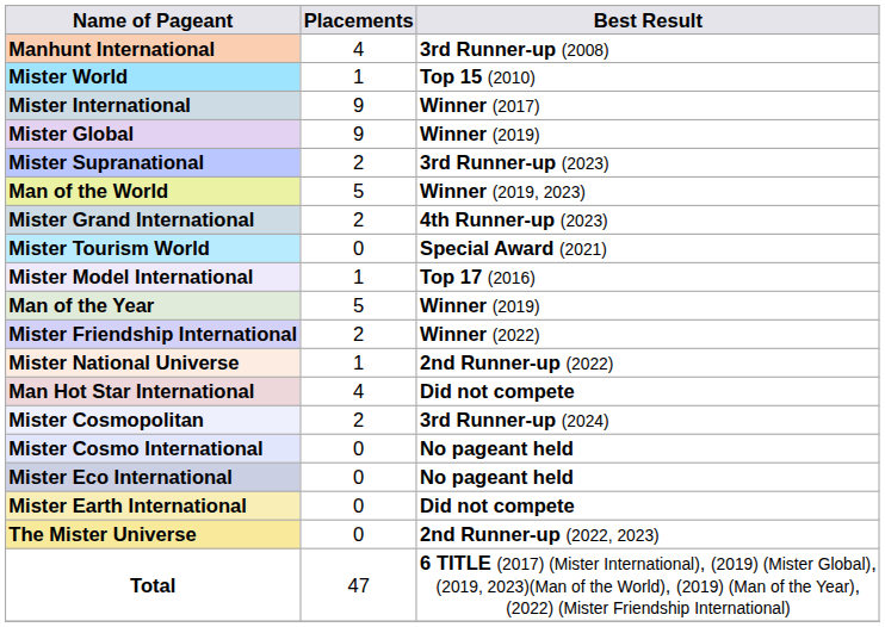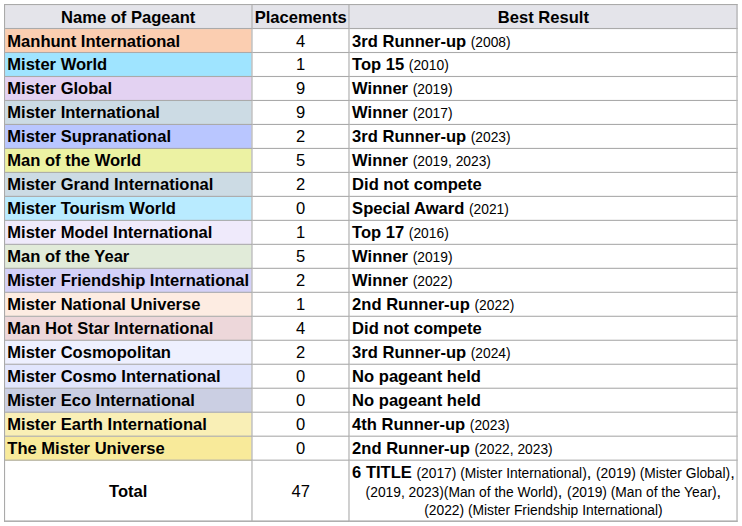 <table class="sortable" border="2" cellpadding="2" cellspacing="0" style="margin: 0 1em 0 0; background: white; border: 1px #aaa solid; border-collapse: collapse; font-size: 95%;">
 <tr>
 <th align="center"  bgcolor="#E4E4EA">Name of Pageant</th>
 <th align="center"  bgcolor="#E4E4EA">Placements</th>
 <th align="center"  bgcolor="#E4E4EA">Best Result</th>
 </tr>
 <tr>
 <td bgcolor="#fbceb1"><strong>Manhunt International</strong></td>
 <td align="center">4</td>
 <td><strong>3rd Runner-up</strong> <small>(2008)</small></td>
 </tr>
 <tr>
 <td bgcolor="#9fe4ff"><strong>Mister World</strong></td>
 <td align="center">1</td>
 <td><strong>Top 15</strong> <small>(2010)</small></td>
 </tr>
 <tr>
+<td bgcolor="#e3d2f2"><strong>Mister Global</strong></td>
+<td align="center">9</td>
+<td><strong>Winner</strong>   <small>(2019)</small></td>
+</tr>
+<tr>
 <td bgcolor="#ccdbe4"><strong>Mister International</strong></td>
 <td align="center">9</td>
 <td><strong>Winner</strong>   <small>(2017)</small></td>
-</tr>
-<tr>
-<td bgcolor="#e3d2f2"><strong>Mister Global</strong></td>
-<td align="center">9</td>
-<td><strong>Winner</strong>   <small>(2019)</small></td>
 </tr>
 <tr>
 <td bgcolor="#B9C6FF"><strong>Mister Supranational </strong></td>
 <td align="center">2</td>
 <td><strong>3rd Runner-up</strong> <small>(2023)</small></td>
 </tr>
 <tr>
 <td bgcolor="#ecf2a3"><strong>Man of the World</strong></td>
 <td align="center">5</td>
 <td><strong>Winner</strong>   <small>(2019, 2023)</small></td>
 </tr>
 <tr>
 <td bgcolor="#ccdbe4"><strong>Mister Grand International</strong></td>
 <td align="center">2</td>
-<td><strong>4th Runner-up</strong> <small>(2023)</small></td>
+<td><strong>Did not compete</strong></td>
 </tr>
 <tr>
 <td bgcolor="#b9ebff"><strong>Mister Tourism World</strong></td>
 <td align="center">0</td>
 <td><strong> Special Award</strong> <small>(2021)</small></td>
 </tr>
 <tr>
 <td bgcolor="#efeafb"><strong>Mister Model International	</strong></td>
 <td align="center">1</td>
 <td><strong>Top 17</strong> <small>(2016)</small></td>
 </tr>
 <tr>
 <td bgcolor="#e1ebd9"><strong>Man of the Year</strong></td>
 <td align="center">5</td>
 <td><strong>Winner</strong>   <small>(2019)</small></td>
 </tr>
 <tr>
 <td bgcolor="#d4d1f8"><strong>Mister Friendship International</strong></td>
 <td align="center">2</td>
 <td><strong>Winner</strong>   <small>(2022)</small></td>
 </tr>
 <tr>
 <td bgcolor="#fdece2"><strong>Mister National Universe</strong></td>
 <td align="center">1</td>
 <td><strong>2nd Runner-up</strong> <small>(2022)</small></td>
 </tr>
 <tr>
 <td bgcolor="#edd7da"><strong>Man Hot Star International</strong></td>
 <td align="center">4</td>
 <td><strong>Did not compete</strong></td>
 </tr>
 <tr>
 <td bgcolor="#eef0fe"><strong>Mister Cosmopolitan</strong></td>
 <td align="center">2</td>
 <td><strong>3rd Runner-up</strong> <small>(2024)</small></td>
 </tr>
 <tr>
 <td bgcolor="#e2e6fd"><strong>Mister Cosmo International</strong></td>
 <td align="center">0</td>
 <td><strong>No pageant held</strong></td>
 </tr>
 <tr>
 <td bgcolor="#cbcfe3"><strong>Mister Eco International</strong></td>
 <td align="center">0</td>
 <td><strong>No pageant held</strong></td>
 </tr>
 <tr>
 <td bgcolor="#f9efb6"><strong>Mister Earth International</strong></td>
 <td align="center">0</td>
-<td><strong>Did not compete</strong></td>
+<td><strong>4th Runner-up</strong> <small>(2023)</small></td>
 </tr>
 <tr>
 <td bgcolor="#f8ea9a"><strong>The Mister Universe</strong></td>
 <td align="center">0</td>
 <td><strong>2nd Runner-up</strong>  <small>(2022, 2023)</small></td>
 </tr>
 <tr>
 <td align="center"><strong>Total</strong></td>
 <td align="center">47</td>
 <td align="center"><strong>6 TITLE</strong> <small>(2017) (Mister International)</small>, <small>(2019) (Mister Global)</small>, <br> <small>(2019, 2023)(Man of the World)</small>, <small>(2019) (Man of the Year)</small>, <br><small>(2022) (Mister Friendship International)</small></td>
 </tr>
 <tr>
 </tr>
 </table>
